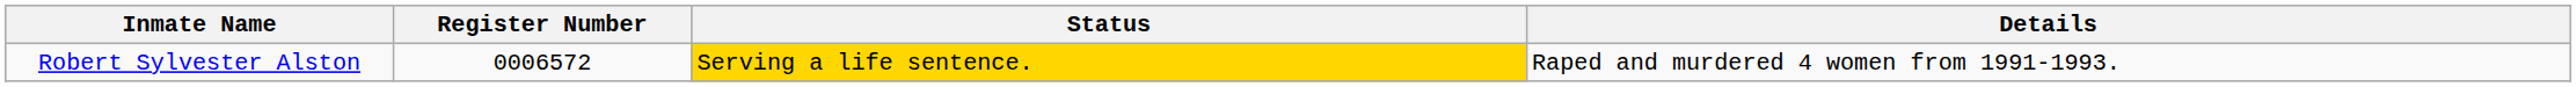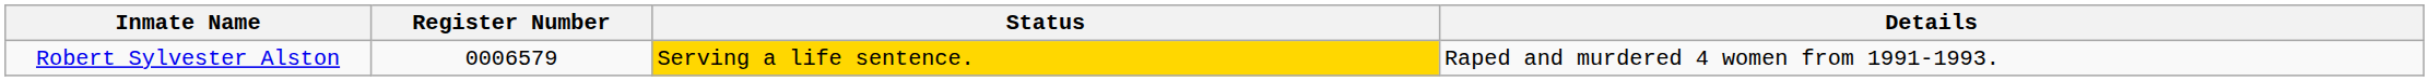 <table class="wikitable sortable">
 <tr>
 <th width=13%>Inmate Name</th>
 <th width=10%>Register Number</th>
 <th width=28%>Status</th>
 <th width=35%>Details</th>
 </tr>
 <tr>
 <td style="text-align:center;"><a href='#'>Robert Sylvester Alston</a></td>
-<td style="text-align:center;">0006572</td>
+<td style="text-align:center;">0006579</td>
 <td style="background: gold;">Serving a life sentence.</td>
 <td>Raped and murdered 4 women from 1991-1993.</td>
 </tr>
 </table>
